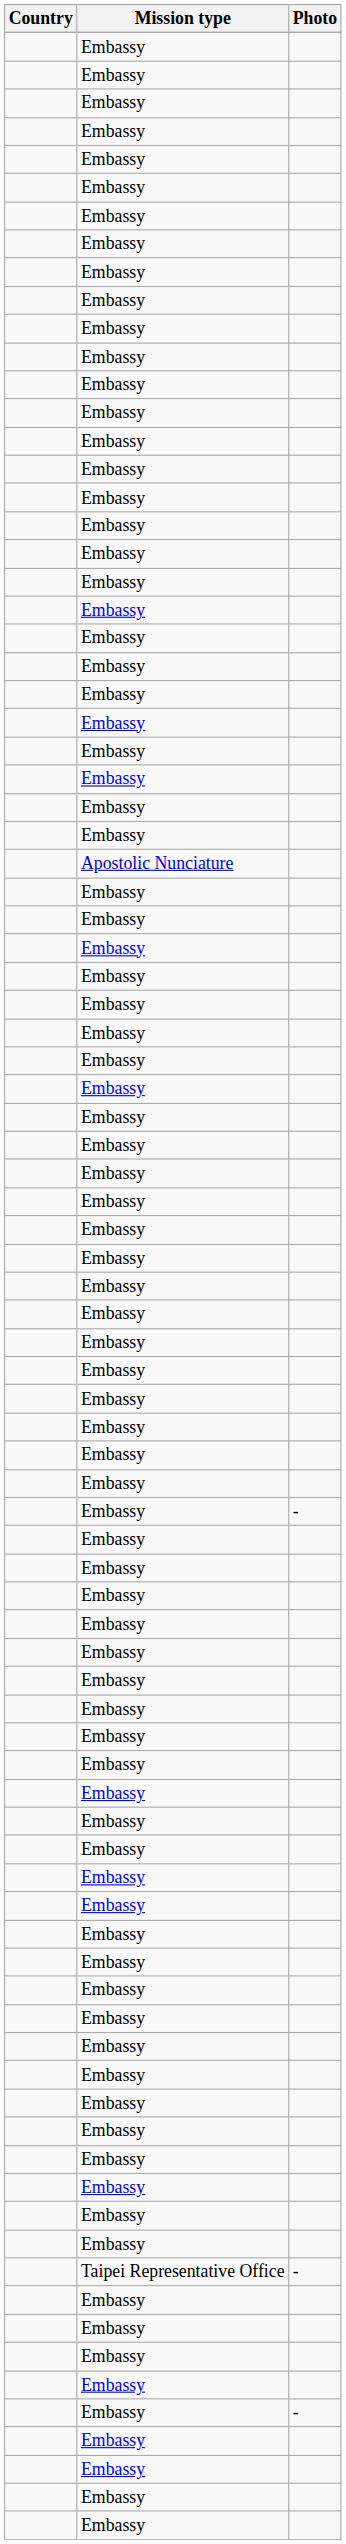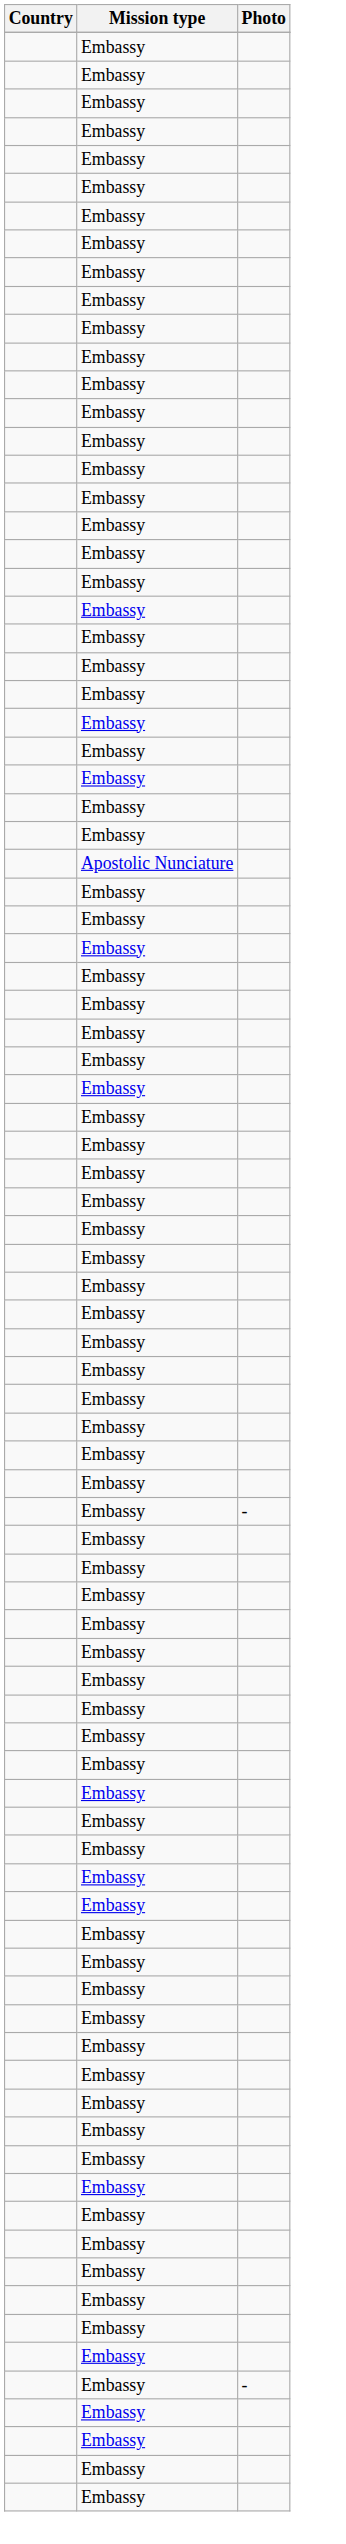 <table class="wikitable sortable">
 <tr valign="middle">
 <th>Country</th>
 <th>Mission type</th>
 <th>Photo</th>
 </tr>
 <tr style="font-weight:bold; background-color: #DDDDDD">
 </tr>
 <tr>
 <td></td>
 <td>Embassy</td>
 <td></td>
 </tr>
 <tr>
 <td></td>
 <td>Embassy</td>
 <td></td>
 </tr>
 <tr>
 <td></td>
 <td>Embassy</td>
 <td></td>
 </tr>
 <tr>
 <td></td>
 <td>Embassy</td>
 <td></td>
 </tr>
 <tr>
 <td></td>
 <td>Embassy</td>
 <td></td>
 </tr>
 <tr>
 <td></td>
 <td>Embassy</td>
 <td></td>
 </tr>
 <tr>
 <td></td>
 <td>Embassy</td>
 <td></td>
 </tr>
 <tr>
 <td></td>
 <td>Embassy</td>
 <td></td>
 </tr>
 <tr>
 <td></td>
 <td>Embassy</td>
 <td></td>
 </tr>
 <tr>
 <td></td>
 <td>Embassy</td>
 <td></td>
 </tr>
 <tr>
 <td></td>
 <td>Embassy</td>
 <td></td>
 </tr>
 <tr>
 <td></td>
 <td>Embassy</td>
 <td></td>
 </tr>
 <tr>
 <td></td>
 <td>Embassy</td>
 <td></td>
 </tr>
 <tr>
 <td></td>
 <td>Embassy</td>
 <td></td>
 </tr>
 <tr>
 <td></td>
 <td>Embassy</td>
 <td></td>
 </tr>
 <tr>
 <td></td>
 <td>Embassy</td>
 <td></td>
 </tr>
 <tr>
 <td></td>
 <td>Embassy</td>
 <td></td>
 </tr>
 <tr>
 <td></td>
 <td>Embassy</td>
 <td></td>
 </tr>
 <tr>
 <td></td>
 <td>Embassy</td>
 <td></td>
 </tr>
 <tr>
 <td></td>
 <td>Embassy</td>
 <td></td>
 </tr>
 <tr>
 <td></td>
 <td><a href='#'>Embassy</a></td>
 <td></td>
 </tr>
 <tr>
 <td></td>
 <td>Embassy</td>
 <td></td>
 </tr>
 <tr>
 <td></td>
 <td>Embassy</td>
 <td></td>
 </tr>
 <tr>
 <td></td>
 <td>Embassy</td>
 <td></td>
 </tr>
 <tr>
 <td></td>
 <td><a href='#'>Embassy</a></td>
 <td></td>
 </tr>
 <tr>
 <td></td>
 <td>Embassy</td>
 <td></td>
 </tr>
 <tr>
 <td></td>
 <td><a href='#'>Embassy</a></td>
 <td></td>
 </tr>
 <tr>
 <td></td>
 <td>Embassy</td>
 <td></td>
 </tr>
 <tr>
 <td></td>
 <td>Embassy</td>
 <td></td>
 </tr>
 <tr>
 <td></td>
 <td><a href='#'>Apostolic Nunciature</a></td>
 <td></td>
 </tr>
 <tr>
 <td></td>
 <td>Embassy</td>
 <td></td>
 </tr>
 <tr>
 <td></td>
 <td>Embassy</td>
 <td></td>
 </tr>
 <tr>
 <td></td>
 <td><a href='#'>Embassy</a></td>
 <td></td>
 </tr>
 <tr>
 <td></td>
 <td>Embassy</td>
 <td></td>
 </tr>
 <tr>
 <td></td>
 <td>Embassy</td>
 <td></td>
 </tr>
 <tr>
 <td></td>
 <td>Embassy</td>
 <td></td>
 </tr>
 <tr>
 <td></td>
 <td>Embassy</td>
 <td></td>
 </tr>
 <tr>
 <td></td>
 <td><a href='#'>Embassy</a></td>
 <td></td>
 </tr>
 <tr>
 <td></td>
 <td>Embassy</td>
 <td></td>
 </tr>
 <tr>
 <td></td>
 <td>Embassy</td>
 <td></td>
 </tr>
 <tr>
 <td></td>
 <td>Embassy</td>
 <td></td>
 </tr>
 <tr>
 <td></td>
 <td>Embassy</td>
 <td></td>
 </tr>
 <tr>
 <td></td>
 <td>Embassy</td>
 <td></td>
 </tr>
 <tr>
 <td></td>
 <td>Embassy</td>
 <td></td>
 </tr>
 <tr>
 <td></td>
 <td>Embassy</td>
 <td></td>
 </tr>
 <tr>
 <td></td>
 <td>Embassy</td>
 <td></td>
 </tr>
 <tr>
 <td></td>
 <td>Embassy</td>
 <td></td>
 </tr>
 <tr>
 <td></td>
 <td>Embassy</td>
 <td></td>
 </tr>
 <tr>
 <td></td>
 <td>Embassy</td>
 <td></td>
 </tr>
 <tr>
 <td></td>
 <td>Embassy</td>
 <td></td>
 </tr>
 <tr>
 <td></td>
 <td>Embassy</td>
 <td></td>
 </tr>
 <tr>
 <td></td>
 <td>Embassy</td>
 <td></td>
 </tr>
 <tr>
 <td></td>
 <td>Embassy</td>
 <td>-</td>
 </tr>
 <tr>
 <td></td>
 <td>Embassy</td>
 <td></td>
 </tr>
 <tr>
 <td></td>
 <td>Embassy</td>
 <td></td>
 </tr>
 <tr>
 <td></td>
 <td>Embassy</td>
 <td></td>
 </tr>
 <tr>
 <td></td>
 <td>Embassy</td>
 <td></td>
 </tr>
 <tr>
 <td></td>
 <td>Embassy</td>
 <td></td>
 </tr>
 <tr>
 <td></td>
 <td>Embassy</td>
 <td></td>
 </tr>
 <tr>
 <td></td>
 <td>Embassy</td>
 <td></td>
 </tr>
 <tr>
 <td></td>
 <td>Embassy</td>
 <td></td>
 </tr>
 <tr>
 <td></td>
 <td>Embassy</td>
 <td></td>
 </tr>
 <tr>
 <td></td>
 <td><a href='#'>Embassy</a></td>
 <td></td>
 </tr>
 <tr>
 <td></td>
 <td>Embassy</td>
 <td></td>
 </tr>
 <tr>
 <td></td>
 <td>Embassy</td>
 <td></td>
 </tr>
 <tr>
 <td></td>
 <td><a href='#'>Embassy</a></td>
 <td></td>
 </tr>
 <tr>
 <td></td>
 <td><a href='#'>Embassy</a></td>
 <td></td>
 </tr>
 <tr>
 <td></td>
 <td>Embassy</td>
 <td></td>
 </tr>
 <tr>
 <td></td>
 <td>Embassy</td>
 <td></td>
 </tr>
 <tr>
 <td></td>
 <td>Embassy</td>
 <td></td>
 </tr>
 <tr>
 <td></td>
 <td>Embassy</td>
 <td></td>
 </tr>
 <tr>
 <td></td>
 <td>Embassy</td>
 <td></td>
 </tr>
 <tr>
 <td></td>
 <td>Embassy</td>
 <td></td>
 </tr>
 <tr>
 <td></td>
 <td>Embassy</td>
 <td></td>
 </tr>
 <tr>
 <td></td>
 <td>Embassy</td>
 <td></td>
 </tr>
 <tr>
 <td></td>
 <td>Embassy</td>
 <td></td>
 </tr>
 <tr>
 <td></td>
 <td><a href='#'>Embassy</a></td>
 <td></td>
 </tr>
 <tr>
 <td></td>
 <td>Embassy</td>
 <td></td>
 </tr>
 <tr>
 <td></td>
 <td>Embassy</td>
 <td></td>
 </tr>
 <tr>
 <td></td>
-<td>Taipei Representative Office</td>
-<td>-</td>
-</tr>
-<tr>
-<td></td>
 <td>Embassy</td>
 <td></td>
 </tr>
 <tr>
 <td></td>
 <td>Embassy</td>
 <td></td>
 </tr>
 <tr>
 <td></td>
 <td>Embassy</td>
 <td></td>
 </tr>
 <tr>
 <td></td>
 <td><a href='#'>Embassy</a></td>
 <td></td>
 </tr>
 <tr>
 <td></td>
 <td>Embassy</td>
 <td>-</td>
 </tr>
 <tr>
 <td></td>
 <td><a href='#'>Embassy</a></td>
 <td></td>
 </tr>
 <tr>
 <td></td>
 <td><a href='#'>Embassy</a></td>
 <td></td>
 </tr>
 <tr>
 <td></td>
 <td>Embassy</td>
 <td></td>
 </tr>
 <tr>
 <td></td>
 <td>Embassy</td>
 <td></td>
 </tr>
 </table>
